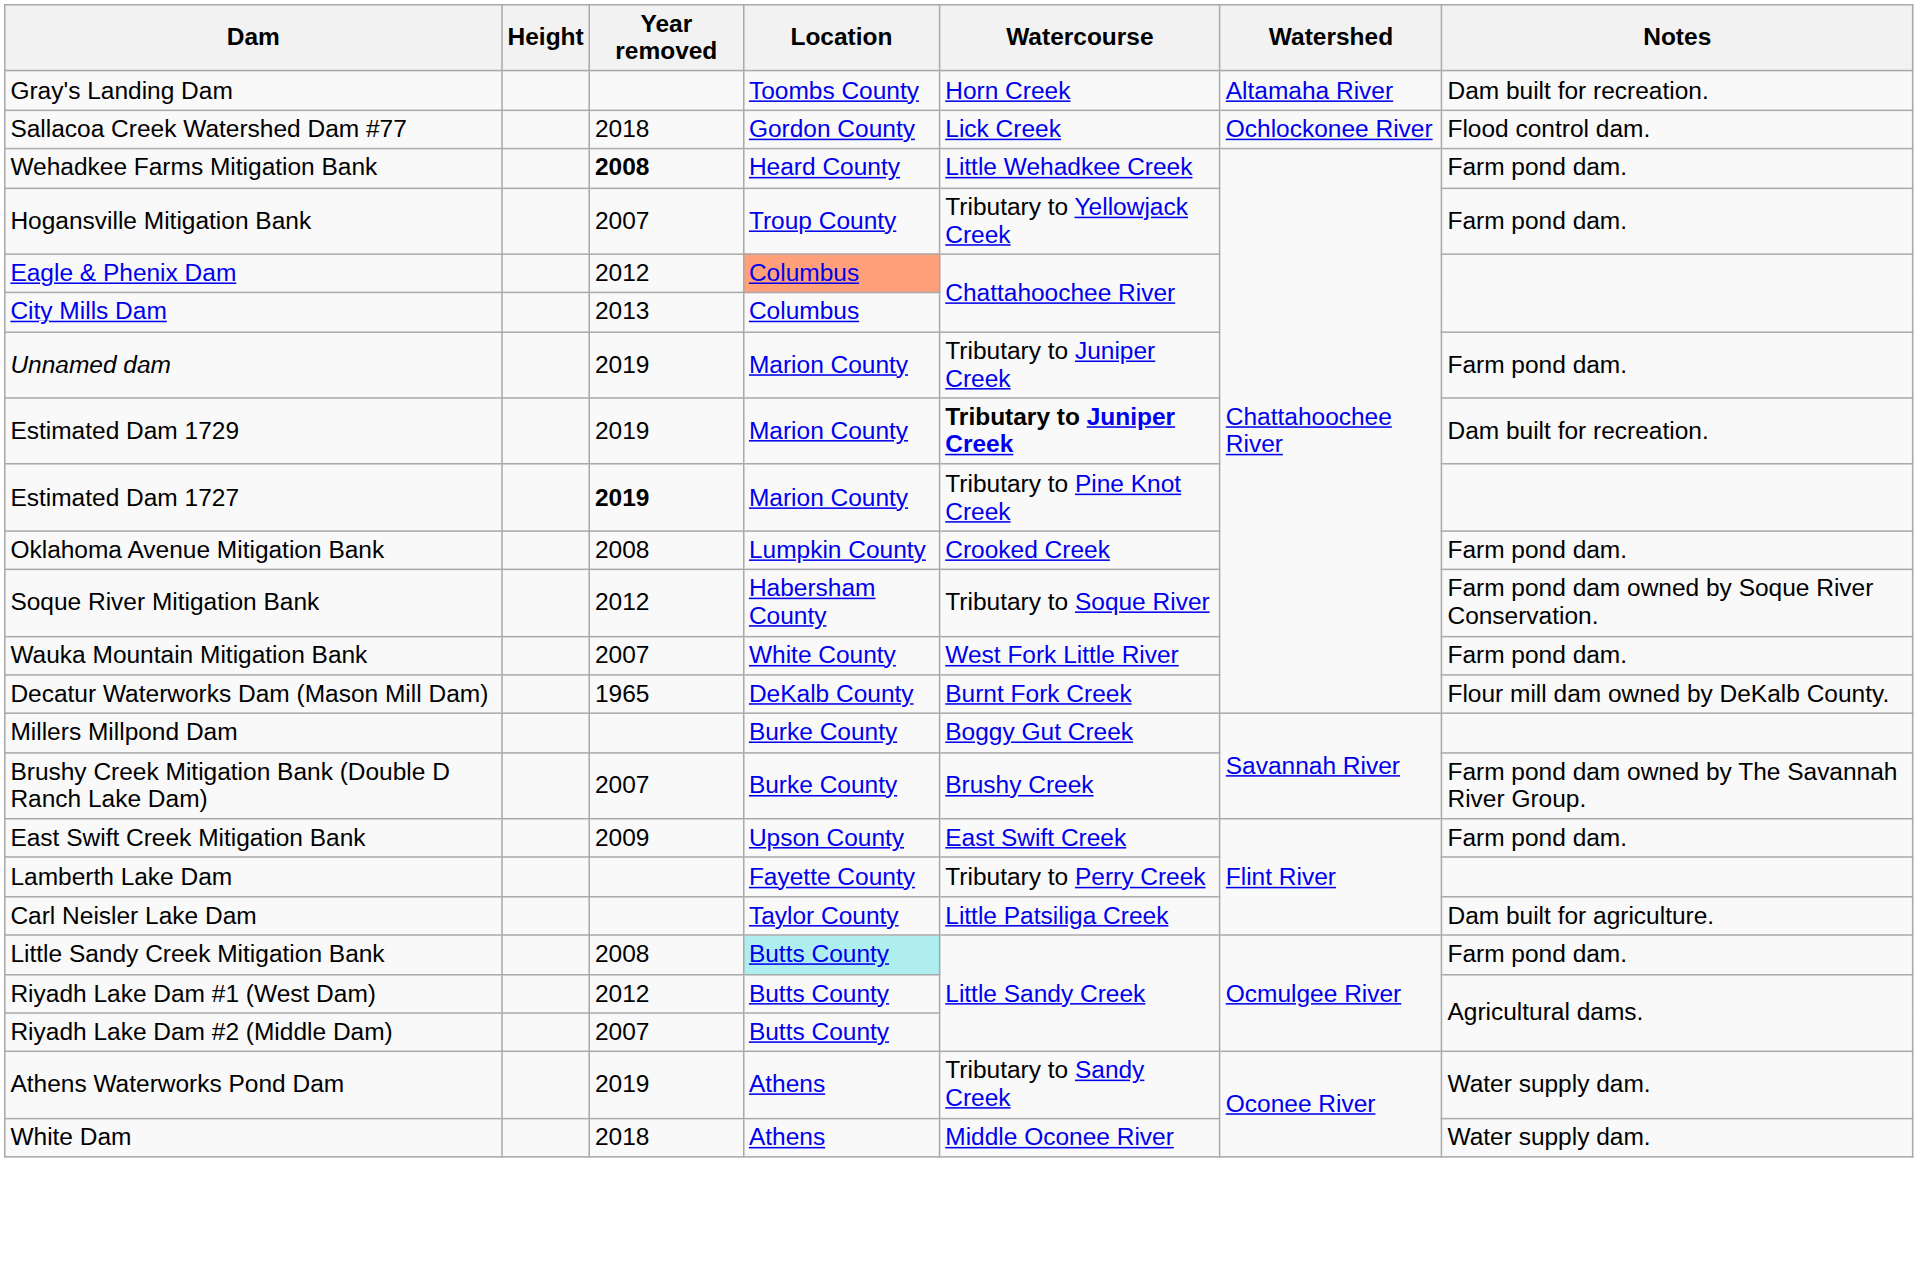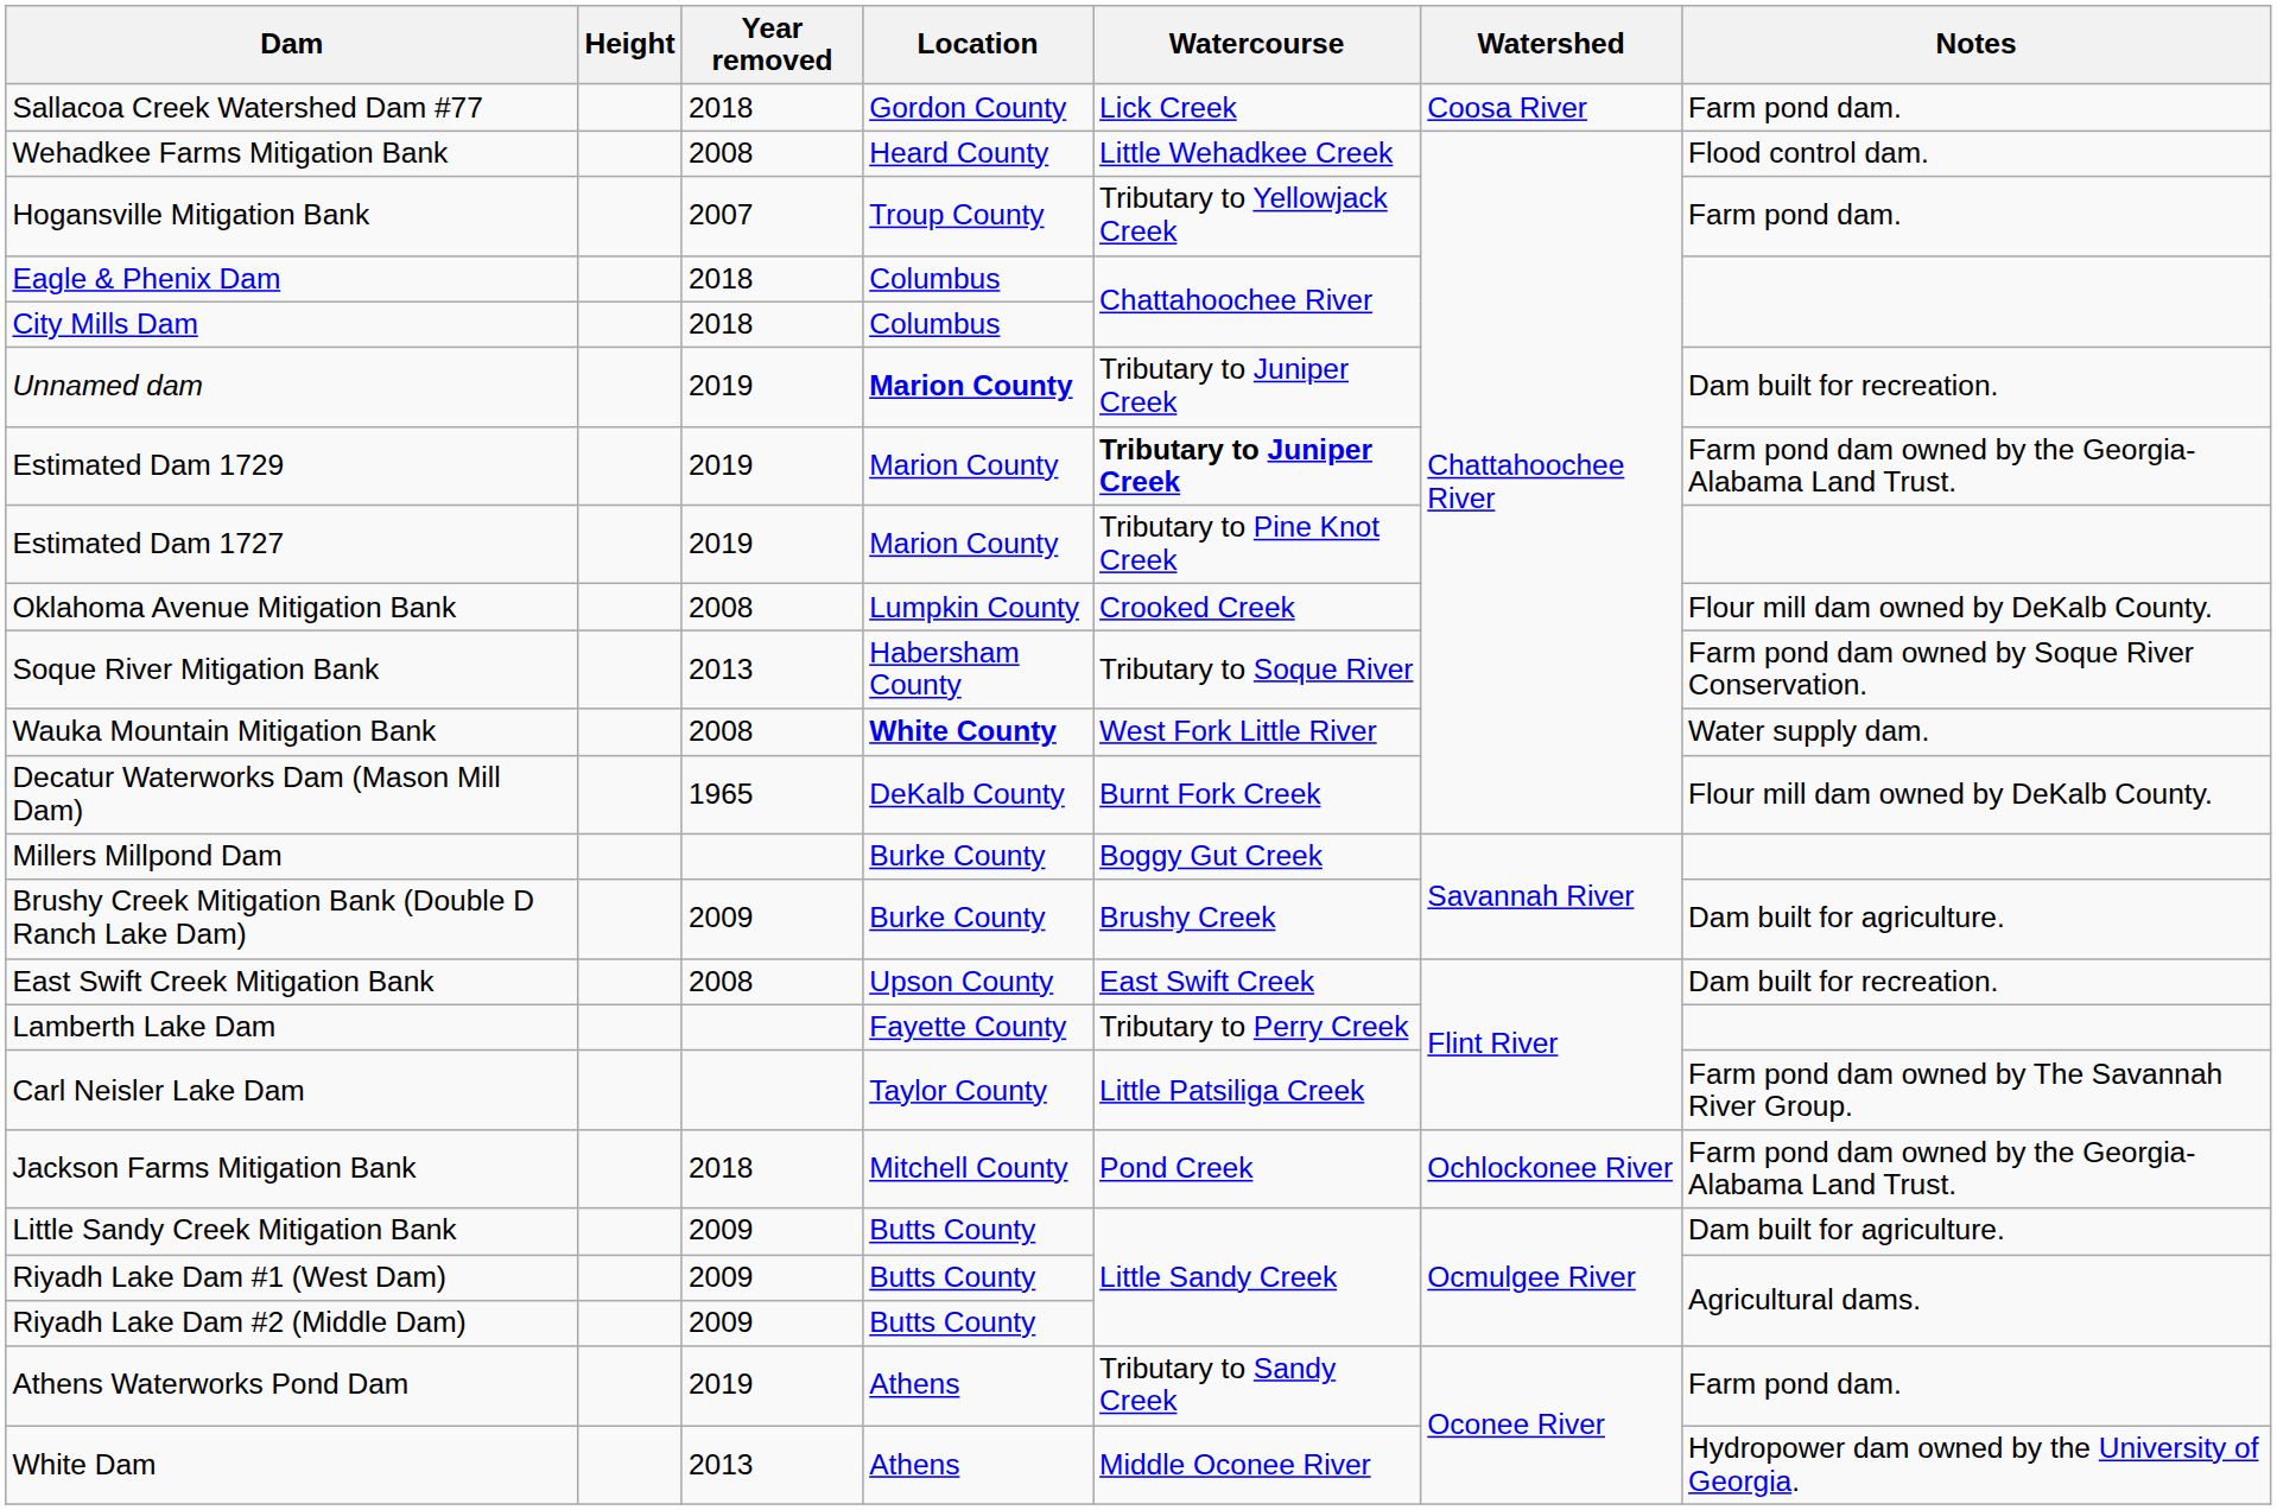 <table class="wikitable sortable">
 <tr>
 <th>Dam</th>
 <th>Height</th>
 <th>Year removed</th>
 <th>Location</th>
 <th>Watercourse</th>
 <th>Watershed</th>
 <th>Notes</th>
 </tr>
 <tr>
-<td>Gray's Landing Dam</td>
-<td></td>
-<td></td>
-<td><a href='#'>Toombs County</a><br></td>
-<td><a href='#'>Horn Creek</a></td>
-<td><a href='#'>Altamaha River</a></td>
-<td>Dam built for recreation.</td>
-</tr>
-<tr>
 <td>Sallacoa Creek Watershed Dam #77</td>
 <td></td>
 <td>2018</td>
 <td><a href='#'>Gordon County</a><br></td>
 <td><a href='#'>Lick Creek</a></td>
-<td><a href='#'>Ochlockonee River</a></td>
-<td>Flood control dam.</td>
+<td><a href='#'>Coosa River</a></td>
+<td>Farm pond dam.</td>
 </tr>
 <tr>
 <td>Wehadkee Farms Mitigation Bank</td>
 <td></td>
-<td><strong>2008</strong></td>
+<td>2008</td>
 <td><a href='#'>Heard County</a><br></td>
 <td><a href='#'>Little Wehadkee Creek</a></td>
 <td rowspan=11><a href='#'>Chattahoochee River</a></td>
-<td>Farm pond dam.</td>
+<td>Flood control dam.</td>
 </tr>
 <tr>
 <td>Hogansville Mitigation Bank</td>
 <td></td>
 <td>2007</td>
 <td><a href='#'>Troup County</a><br></td>
 <td>Tributary to <a href='#'>Yellowjack Creek</a></td>
 <td>Farm pond dam.</td>
 </tr>
 <tr>
 <td><a href='#'>Eagle & Phenix Dam</a></td>
 <td></td>
-<td>2012</td>
-<td style="background: lightsalmon;"><a href='#'>Columbus</a><br></td>
+<td>2018</td>
+<td><a href='#'>Columbus</a><br></td>
 <td rowspan=2><a href='#'>Chattahoochee River</a></td>
 <td rowspan=2></td>
 </tr>
 <tr>
 <td><a href='#'>City Mills Dam</a></td>
 <td></td>
-<td>2013</td>
+<td>2018</td>
 <td><a href='#'>Columbus</a><br></td>
 </tr>
 <tr>
 <td><em>Unnamed dam</em></td>
 <td></td>
 <td>2019</td>
-<td><a href='#'>Marion County</a><br></td>
+<td><strong><a href='#'>Marion County</a><br></strong></td>
 <td>Tributary to <a href='#'>Juniper Creek</a></td>
-<td>Farm pond dam.</td>
+<td>Dam built for recreation.</td>
 </tr>
 <tr>
 <td>Estimated Dam 1729</td>
 <td></td>
 <td>2019</td>
 <td><a href='#'>Marion County</a><br></td>
 <td><strong>Tributary to <a href='#'>Juniper Creek</a></strong></td>
-<td>Dam built for recreation.</td>
+<td>Farm pond dam owned by the Georgia-Alabama Land Trust.</td>
 </tr>
 <tr>
 <td>Estimated Dam 1727</td>
 <td></td>
-<td><strong>2019</strong></td>
+<td>2019</td>
 <td><a href='#'>Marion County</a><br></td>
 <td>Tributary to <a href='#'>Pine Knot Creek</a></td>
 <td></td>
 </tr>
 <tr>
 <td>Oklahoma Avenue Mitigation Bank</td>
 <td></td>
 <td>2008</td>
 <td><a href='#'>Lumpkin County</a><br></td>
 <td><a href='#'>Crooked Creek</a></td>
-<td>Farm pond dam.</td>
+<td>Flour mill dam owned by DeKalb County.</td>
 </tr>
 <tr>
 <td>Soque River Mitigation Bank</td>
 <td></td>
-<td>2012</td>
+<td>2013</td>
 <td><a href='#'>Habersham County</a><br></td>
 <td>Tributary to <a href='#'>Soque River</a></td>
 <td>Farm pond dam owned by Soque River Conservation.</td>
 </tr>
 <tr>
 <td>Wauka Mountain Mitigation Bank</td>
 <td></td>
-<td>2007</td>
-<td><a href='#'>White County</a><br></td>
+<td>2008</td>
+<td><strong><a href='#'>White County</a><br></strong></td>
 <td><a href='#'>West Fork Little River</a></td>
-<td>Farm pond dam.</td>
+<td>Water supply dam.</td>
 </tr>
 <tr>
 <td>Decatur Waterworks Dam (Mason Mill Dam)</td>
 <td></td>
 <td>1965</td>
 <td><a href='#'>DeKalb County</a><br></td>
 <td><a href='#'>Burnt Fork Creek</a></td>
 <td>Flour mill dam owned by DeKalb County.</td>
 </tr>
 <tr>
 <td>Millers Millpond Dam</td>
 <td></td>
 <td></td>
 <td><a href='#'>Burke County</a><br></td>
 <td><a href='#'>Boggy Gut Creek</a></td>
 <td rowspan=2><a href='#'>Savannah River</a></td>
 <td></td>
 </tr>
 <tr>
 <td>Brushy Creek Mitigation Bank (Double D Ranch Lake Dam)</td>
 <td></td>
-<td>2007</td>
+<td>2009</td>
 <td><a href='#'>Burke County</a><br></td>
 <td><a href='#'>Brushy Creek</a></td>
-<td>Farm pond dam owned by The Savannah River Group.</td>
+<td>Dam built for agriculture.</td>
 </tr>
 <tr>
 <td>East Swift Creek Mitigation Bank</td>
 <td></td>
-<td>2009</td>
+<td>2008</td>
 <td><a href='#'>Upson County</a><br></td>
 <td><a href='#'>East Swift Creek</a></td>
 <td rowspan=3><a href='#'>Flint River</a></td>
-<td>Farm pond dam.</td>
+<td>Dam built for recreation.</td>
 </tr>
 <tr>
 <td>Lamberth Lake Dam</td>
 <td></td>
 <td></td>
 <td><a href='#'>Fayette County</a><br></td>
 <td>Tributary to <a href='#'>Perry Creek</a></td>
 <td></td>
 </tr>
 <tr>
 <td>Carl Neisler Lake Dam</td>
 <td></td>
 <td></td>
 <td><a href='#'>Taylor County</a><br></td>
 <td><a href='#'>Little Patsiliga Creek</a></td>
-<td>Dam built for agriculture.</td>
+<td>Farm pond dam owned by The Savannah River Group.</td>
+</tr>
+<tr>
+<td>Jackson Farms Mitigation Bank</td>
+<td></td>
+<td>2018</td>
+<td><a href='#'>Mitchell County</a><br></td>
+<td><a href='#'>Pond Creek</a></td>
+<td><a href='#'>Ochlockonee River</a></td>
+<td>Farm pond dam owned by the Georgia-Alabama Land Trust.</td>
 </tr>
 <tr>
 <td>Little Sandy Creek Mitigation Bank</td>
 <td></td>
-<td>2008</td>
-<td style="background: paleturquoise;"><a href='#'>Butts County</a><br></td>
+<td>2009</td>
+<td><a href='#'>Butts County</a><br></td>
 <td rowspan=3><a href='#'>Little Sandy Creek</a></td>
 <td rowspan=3><a href='#'>Ocmulgee River</a></td>
-<td>Farm pond dam.</td>
+<td>Dam built for agriculture.</td>
 </tr>
 <tr>
 <td>Riyadh Lake Dam #1 (West Dam)</td>
 <td></td>
-<td>2012</td>
+<td>2009</td>
 <td><a href='#'>Butts County</a><br></td>
 <td rowspan=2>Agricultural dams.</td>
 </tr>
 <tr>
 <td>Riyadh Lake Dam #2 (Middle Dam)</td>
 <td></td>
-<td>2007</td>
+<td>2009</td>
 <td><a href='#'>Butts County</a><br></td>
 </tr>
 <tr>
 <td>Athens Waterworks Pond Dam</td>
 <td></td>
 <td>2019</td>
 <td><a href='#'>Athens</a><br></td>
 <td>Tributary to <a href='#'>Sandy Creek</a></td>
 <td rowspan=2><a href='#'>Oconee River</a></td>
-<td>Water supply dam.</td>
+<td>Farm pond dam.</td>
 </tr>
 <tr>
 <td>White Dam</td>
 <td></td>
-<td>2018</td>
+<td>2013</td>
 <td><a href='#'>Athens</a><br></td>
 <td><a href='#'>Middle Oconee River</a></td>
-<td>Water supply dam.</td>
+<td>Hydropower dam owned by the <a href='#'>University of Georgia</a>.</td>
 </tr>
 </table>
